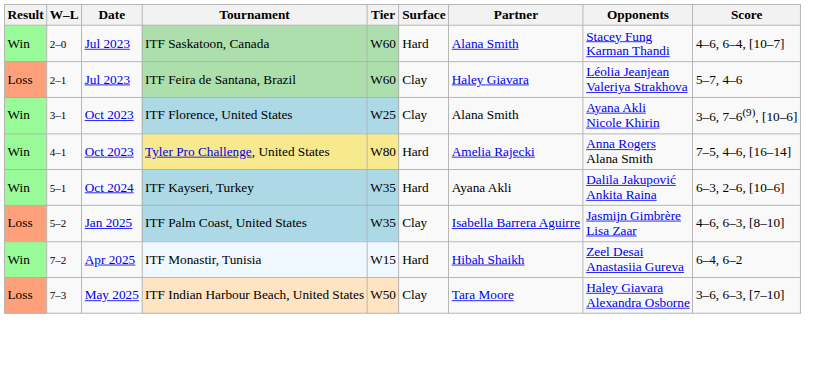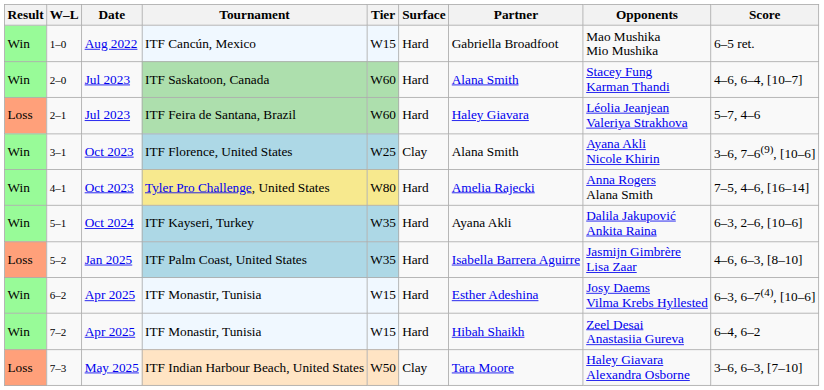 <table class="sortable wikitable">
 <tr>
 <th>Result</th>
 <th class="unsortable">W–L</th>
 <th>Date</th>
 <th>Tournament</th>
 <th>Tier</th>
 <th>Surface</th>
 <th>Partner</th>
 <th>Opponents</th>
 <th class="unsortable">Score</th>
+</tr>
+<tr>
+<td style="background:#98fb98;">Win</td>
+<td><small>1–0</small></td>
+<td><a href='#'>Aug 2022</a></td>
+<td style="background:#f0f8ff;">ITF Cancún, Mexico</td>
+<td style="background:#f0f8ff;">W15</td>
+<td>Hard</td>
+<td> Gabriella Broadfoot</td>
+<td> Mao Mushika <br>  Mio Mushika</td>
+<td>6–5 ret.</td>
 </tr>
 <tr>
 <td style="background:#98fb98;">Win</td>
 <td><small>2–0</small></td>
 <td><a href='#'>Jul 2023</a></td>
 <td style="background:#addfad;">ITF Saskatoon, Canada</td>
 <td style="background:#addfad;">W60</td>
 <td>Hard</td>
 <td> <a href='#'>Alana Smith</a></td>
 <td> <a href='#'>Stacey Fung</a> <br>  <a href='#'>Karman Thandi</a></td>
 <td>4–6, 6–4, [10–7]</td>
 </tr>
 <tr>
 <td style="background:#ffa07a;">Loss</td>
 <td><small>2–1</small></td>
 <td><a href='#'>Jul 2023</a></td>
 <td style="background:#addfad;">ITF Feira de Santana, Brazil</td>
 <td style="background:#addfad;">W60</td>
-<td>Clay</td>
+<td>Hard</td>
 <td> <a href='#'>Haley Giavara</a></td>
 <td> <a href='#'>Léolia Jeanjean</a> <br>  <a href='#'>Valeriya Strakhova</a></td>
 <td>5–7, 4–6</td>
 </tr>
 <tr>
 <td style="background:#98fb98;">Win</td>
 <td><small>3–1</small></td>
 <td><a href='#'>Oct 2023</a></td>
 <td style="background:lightblue;">ITF Florence, United States</td>
 <td style="background:lightblue;">W25</td>
 <td>Clay</td>
 <td> Alana Smith</td>
 <td> <a href='#'>Ayana Akli</a> <br>  <a href='#'>Nicole Khirin</a></td>
 <td>3–6, 7–6<sup>(9)</sup>, [10–6]</td>
 </tr>
 <tr>
 <td style="background:#98fb98;">Win</td>
 <td><small>4–1</small></td>
 <td><a href='#'>Oct 2023</a></td>
 <td style="background:#f7e98e;"><a href='#'>Tyler Pro Challenge</a>, United States</td>
 <td style="background:#f7e98e;">W80</td>
 <td>Hard</td>
 <td> <a href='#'>Amelia Rajecki</a></td>
 <td> <a href='#'>Anna Rogers</a> <br>  Alana Smith</td>
 <td>7–5, 4–6, [16–14]</td>
 </tr>
 <tr>
 <td style="background:#98fb98;">Win</td>
 <td><small>5–1</small></td>
 <td><a href='#'>Oct 2024</a></td>
 <td style="background:lightblue;">ITF Kayseri, Turkey</td>
 <td style="background:lightblue;">W35</td>
 <td>Hard</td>
 <td> Ayana Akli</td>
 <td> <a href='#'>Dalila Jakupović</a> <br>  <a href='#'>Ankita Raina</a></td>
 <td>6–3, 2–6, [10–6]</td>
 </tr>
 <tr>
 <td style="background:#ffa07a;">Loss</td>
 <td><small>5–2</small></td>
 <td><a href='#'>Jan 2025</a></td>
 <td style="background:lightblue;">ITF Palm Coast, United States</td>
 <td style="background:lightblue;">W35</td>
-<td>Clay</td>
+<td>Hard</td>
 <td> <a href='#'>Isabella Barrera Aguirre </a></td>
 <td> <a href='#'>Jasmijn Gimbrère</a> <br>  <a href='#'>Lisa Zaar</a></td>
 <td>4–6, 6–3, [8–10]</td>
+</tr>
+<tr>
+<td style="background:#98fb98;">Win</td>
+<td><small>6–2</small></td>
+<td><a href='#'>Apr 2025</a></td>
+<td style="background:#f0f8ff;">ITF Monastir, Tunisia</td>
+<td style="background:#f0f8ff;">W15</td>
+<td>Hard</td>
+<td> <a href='#'>Esther Adeshina</a></td>
+<td> <a href='#'>Josy Daems</a> <br>  <a href='#'>Vilma Krebs Hyllested</a></td>
+<td>6–3, 6–7<sup>(4)</sup>, [10–6]</td>
 </tr>
 <tr>
 <td style="background:#98fb98;">Win</td>
 <td><small>7–2</small></td>
 <td><a href='#'>Apr 2025</a></td>
 <td style="background:#f0f8ff;">ITF Monastir, Tunisia</td>
 <td style="background:#f0f8ff;">W15</td>
 <td>Hard</td>
 <td> <a href='#'>Hibah Shaikh</a></td>
 <td> <a href='#'>Zeel Desai</a> <br>  <a href='#'>Anastasiia Gureva</a></td>
 <td>6–4, 6–2</td>
 </tr>
 <tr>
 <td style="background:#ffa07a;">Loss</td>
 <td><small>7–3</small></td>
 <td><a href='#'>May 2025</a></td>
 <td style="background:#ffe4c4;">ITF Indian Harbour Beach, United States</td>
 <td style="background:#ffe4c4;">W50</td>
 <td>Clay</td>
 <td> <a href='#'>Tara Moore</a></td>
 <td> <a href='#'>Haley Giavara</a> <br>  <a href='#'>Alexandra Osborne</a></td>
 <td>3–6, 6–3, [7–10]</td>
 </tr>
 </table>
